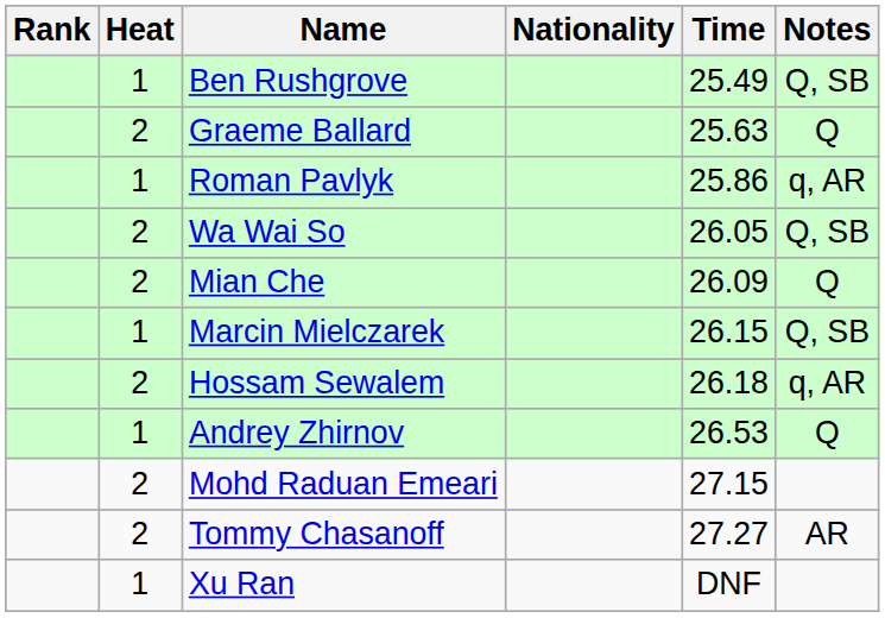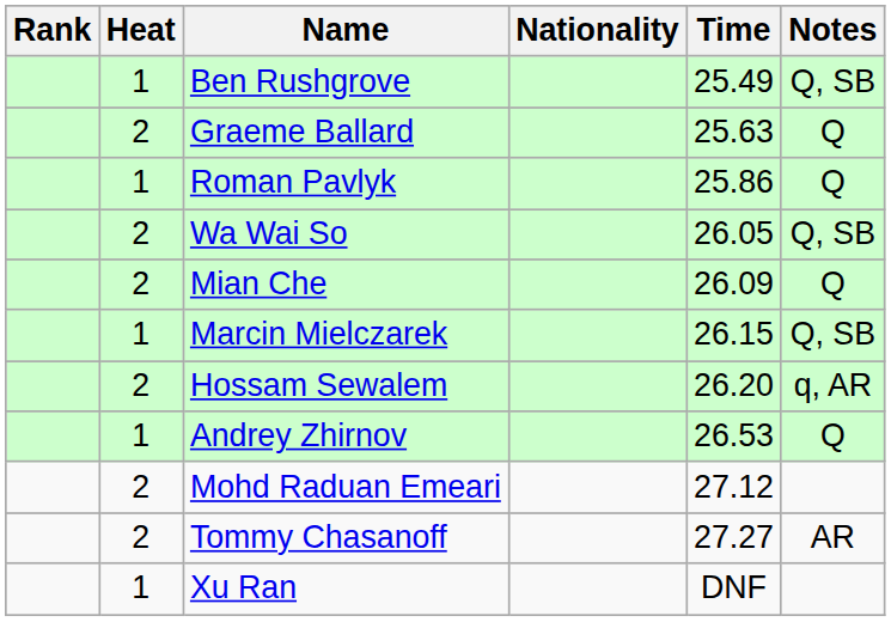 <table class="wikitable sortable" style="text-align:center">
 <tr>
 <th>Rank</th>
 <th>Heat</th>
 <th>Name</th>
 <th>Nationality</th>
 <th>Time</th>
 <th>Notes</th>
 </tr>
 <tr bgcolor=ccffcc>
 <td></td>
 <td>1</td>
 <td align=left><a href='#'>Ben Rushgrove</a></td>
 <td align=left></td>
 <td>25.49</td>
 <td>Q, SB</td>
 </tr>
 <tr bgcolor=ccffcc>
 <td></td>
 <td>2</td>
 <td align=left><a href='#'>Graeme Ballard</a></td>
 <td align=left></td>
 <td>25.63</td>
 <td>Q</td>
 </tr>
 <tr bgcolor=ccffcc>
 <td></td>
 <td>1</td>
 <td align=left><a href='#'>Roman Pavlyk</a></td>
 <td align=left></td>
 <td>25.86</td>
-<td>q, AR</td>
+<td>Q</td>
 </tr>
 <tr bgcolor=ccffcc>
 <td></td>
 <td>2</td>
 <td align=left><a href='#'>Wa Wai So</a></td>
 <td align=left></td>
 <td>26.05</td>
 <td>Q, SB</td>
 </tr>
 <tr bgcolor=ccffcc>
 <td></td>
 <td>2</td>
 <td align=left><a href='#'>Mian Che</a></td>
 <td align=left></td>
 <td>26.09</td>
 <td>Q</td>
 </tr>
 <tr bgcolor=ccffcc>
 <td></td>
 <td>1</td>
 <td align=left><a href='#'>Marcin Mielczarek</a></td>
 <td align=left></td>
 <td>26.15</td>
 <td>Q, SB</td>
 </tr>
 <tr bgcolor=ccffcc>
 <td></td>
 <td>2</td>
 <td align=left><a href='#'>Hossam Sewalem</a></td>
 <td align=left></td>
-<td>26.18</td>
+<td>26.20</td>
 <td>q, AR</td>
 </tr>
 <tr bgcolor=ccffcc>
 <td></td>
 <td>1</td>
 <td align=left><a href='#'>Andrey Zhirnov</a></td>
 <td align=left></td>
 <td>26.53</td>
 <td>Q</td>
 </tr>
 <tr>
 <td></td>
 <td>2</td>
 <td align=left><a href='#'>Mohd Raduan Emeari</a></td>
 <td align=left></td>
-<td>27.15</td>
+<td>27.12</td>
 <td></td>
 </tr>
 <tr>
 <td></td>
 <td>2</td>
 <td align=left><a href='#'>Tommy Chasanoff</a></td>
 <td align=left></td>
 <td>27.27</td>
 <td>AR</td>
 </tr>
 <tr>
 <td></td>
 <td>1</td>
 <td align=left><a href='#'>Xu Ran</a></td>
 <td align=left></td>
 <td>DNF</td>
 <td></td>
 </tr>
 </table>
